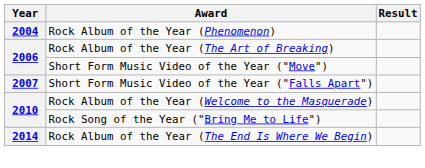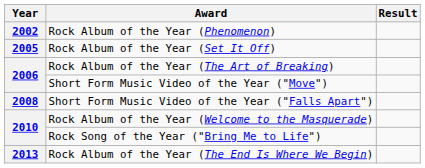 <table class="wikitable">
 <tr>
 <th style="width:10%;">Year</th>
 <th>Award</th>
 <th>Result</th>
 </tr>
 <tr>
-<th><a href='#'>2004</a></th>
+<th><a href='#'>2002</a></th>
 <td>Rock Album of the Year (<em><a href='#'>Phenomenon</a></em>)</td>
+<td></td>
+</tr>
+<tr>
+<th><a href='#'>2005</a></th>
+<td>Rock Album of the Year (<em><a href='#'>Set It Off</a></em>)</td>
 <td></td>
 </tr>
 <tr>
 <th rowspan="2"><a href='#'>2006</a></th>
 <td>Rock Album of the Year (<em><a href='#'>The Art of Breaking</a></em>)</td>
 <td></td>
 </tr>
 <tr>
 <td>Short Form Music Video of the Year ("<a href='#'>Move</a>")</td>
 <td></td>
 </tr>
 <tr>
-<th><a href='#'>2007</a></th>
+<th><a href='#'>2008</a></th>
 <td>Short Form Music Video of the Year ("<a href='#'>Falls Apart</a>")</td>
 <td></td>
 </tr>
 <tr>
 <th rowspan="2"><a href='#'>2010</a></th>
 <td>Rock Album of the Year (<em><a href='#'>Welcome to the Masquerade</a></em>)</td>
 <td></td>
 </tr>
 <tr>
 <td>Rock Song of the Year ("<a href='#'>Bring Me to Life</a>")</td>
 <td></td>
 </tr>
 <tr>
-<th><a href='#'>2014</a></th>
+<th><a href='#'>2013</a></th>
 <td>Rock Album of the Year (<em><a href='#'>The End Is Where We Begin</a></em>)</td>
 <td></td>
 </tr>
 </table>
